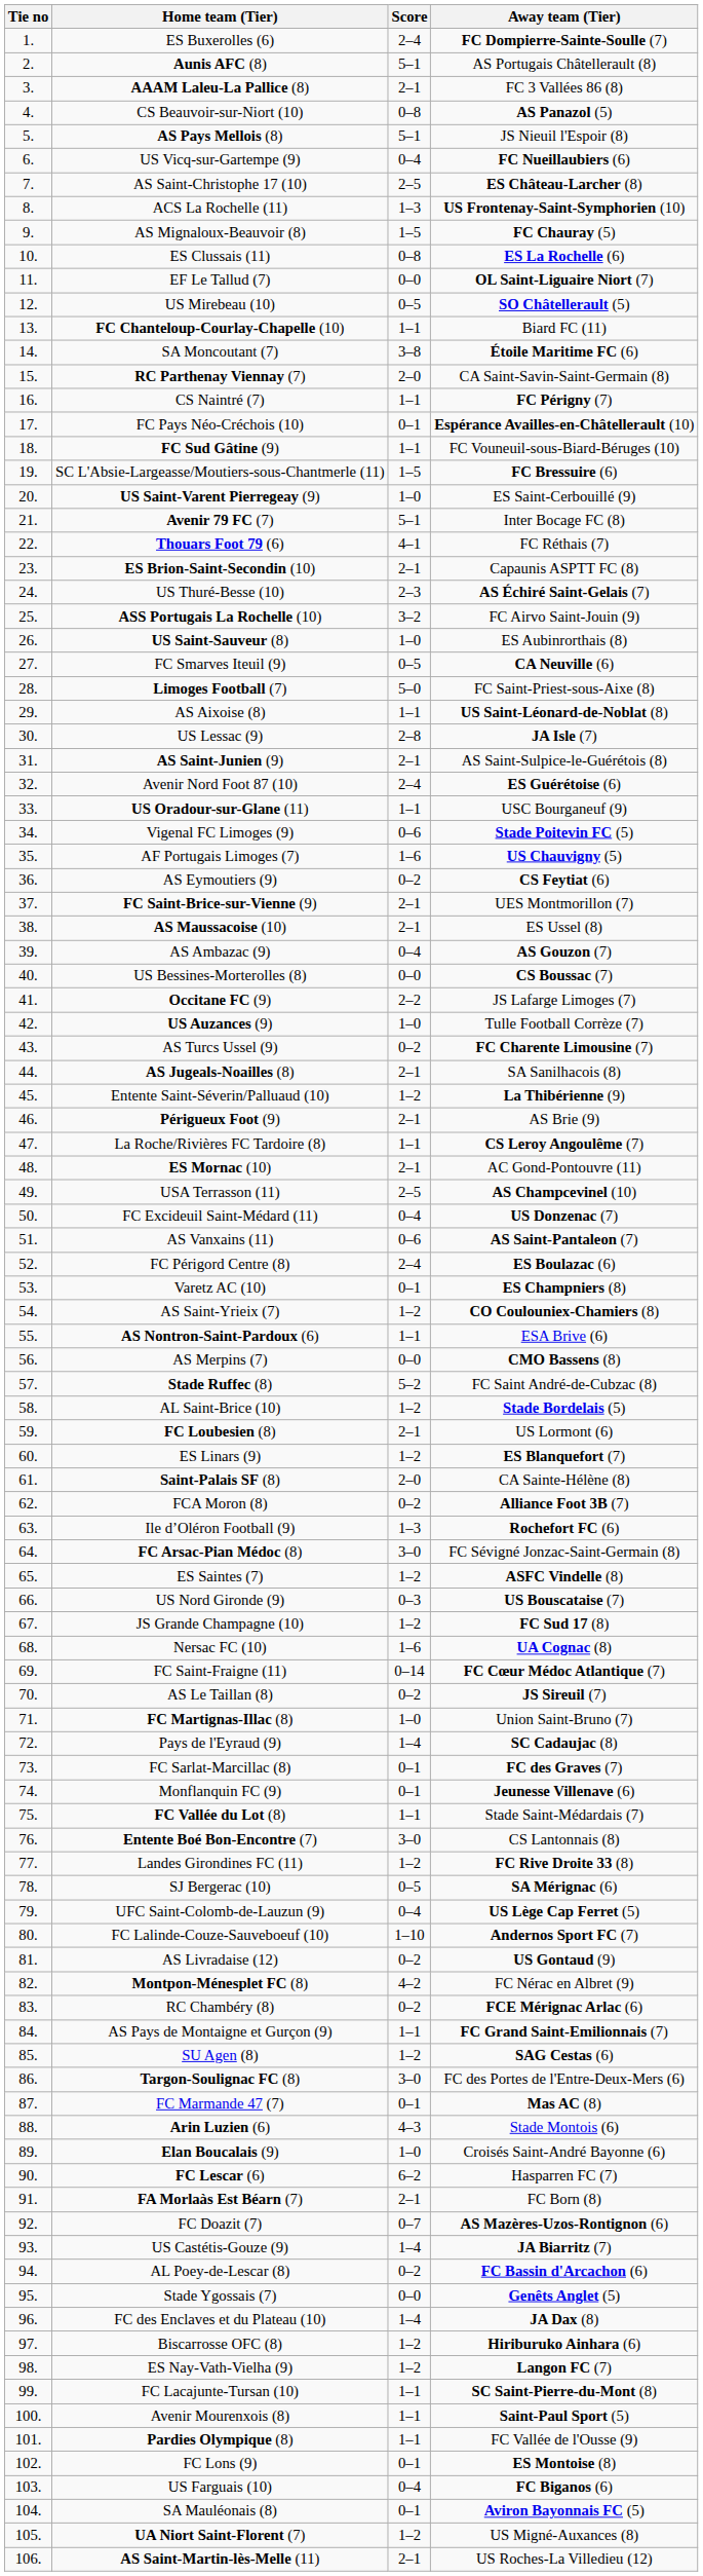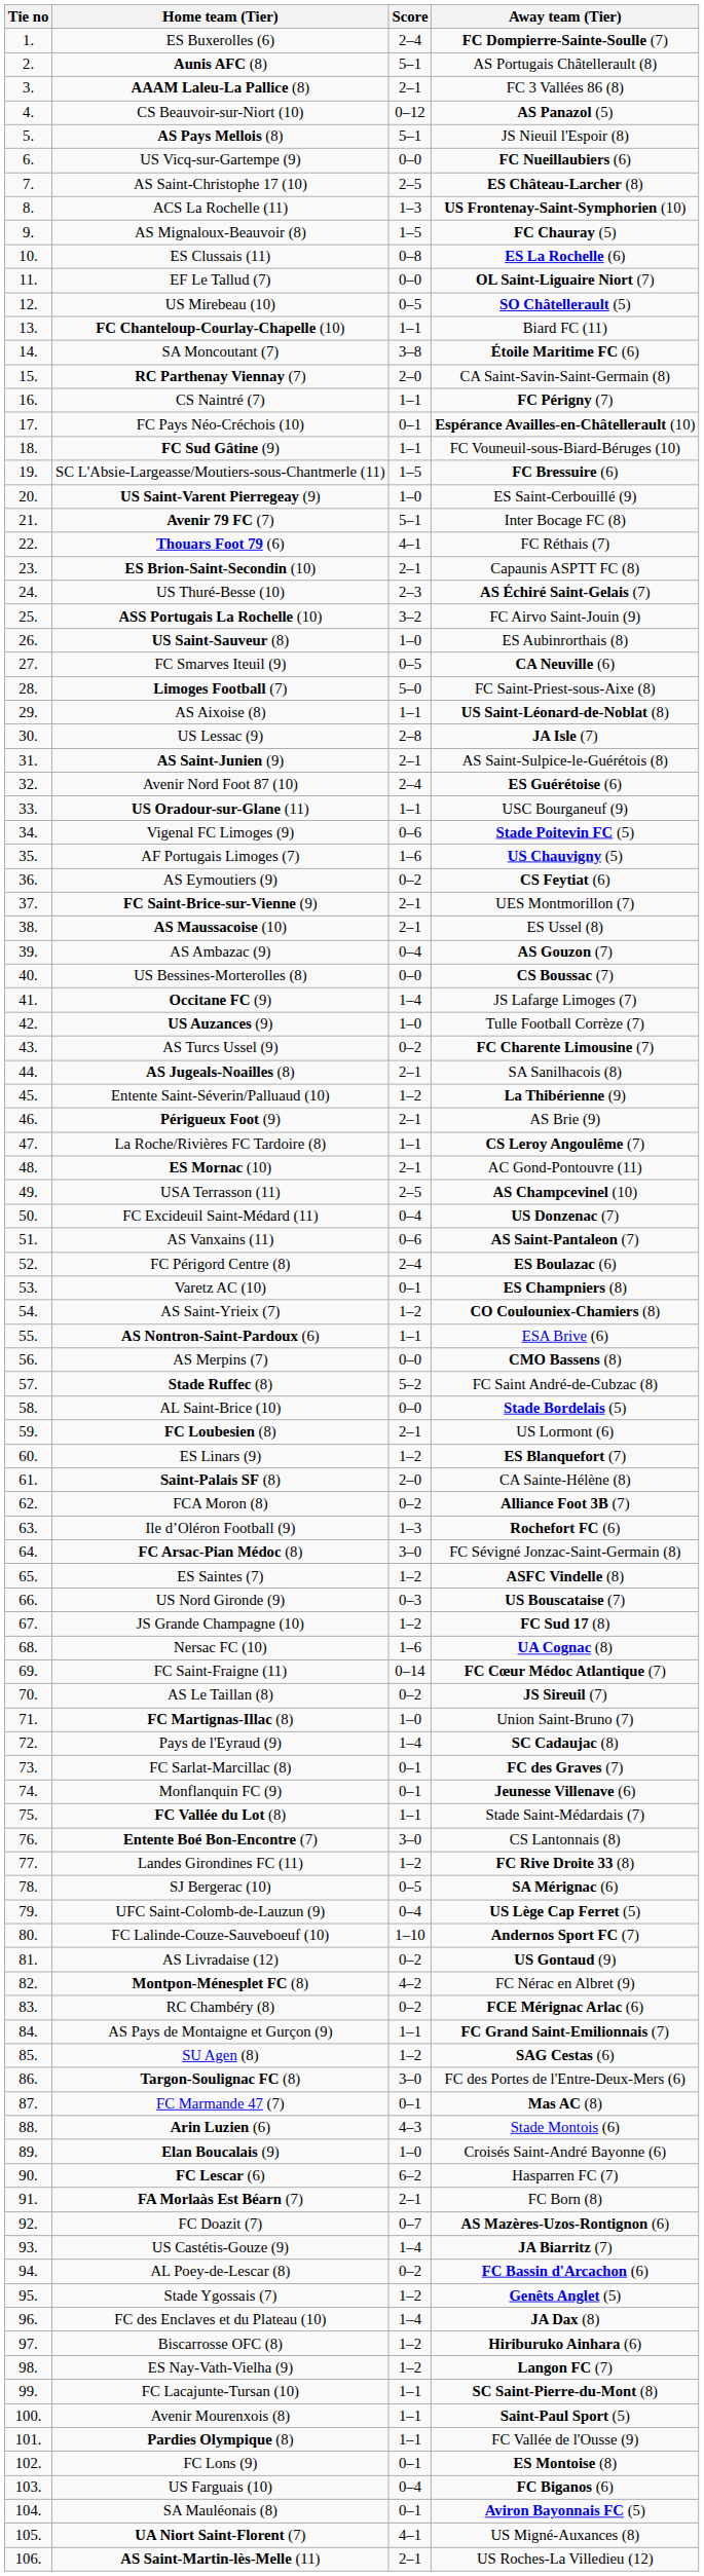 <table class="wikitable" style="text-align: center">
 <tr>
 <th>Tie no</th>
 <th>Home team (Tier)</th>
 <th>Score</th>
 <th>Away team (Tier)</th>
 </tr>
 <tr>
 <td>1.</td>
 <td>ES Buxerolles (6)</td>
 <td>2–4</td>
 <td><strong>FC Dompierre-Sainte-Soulle</strong> (7)</td>
 </tr>
 <tr>
 <td>2.</td>
 <td><strong>Aunis AFC</strong> (8)</td>
 <td>5–1</td>
 <td>AS Portugais Châtellerault (8)</td>
 </tr>
 <tr>
 <td>3.</td>
 <td><strong>AAAM Laleu-La Pallice</strong> (8)</td>
 <td>2–1</td>
 <td>FC 3 Vallées 86 (8)</td>
 </tr>
 <tr>
 <td>4.</td>
 <td>CS Beauvoir-sur-Niort (10)</td>
-<td>0–8</td>
+<td>0–12</td>
 <td><strong>AS Panazol</strong> (5)</td>
 </tr>
 <tr>
 <td>5.</td>
 <td><strong>AS Pays Mellois</strong> (8)</td>
 <td>5–1</td>
 <td>JS Nieuil l'Espoir (8)</td>
 </tr>
 <tr>
 <td>6.</td>
 <td>US Vicq-sur-Gartempe (9)</td>
-<td>0–4</td>
+<td>0–0 </td>
 <td><strong>FC Nueillaubiers</strong> (6)</td>
 </tr>
 <tr>
 <td>7.</td>
 <td>AS Saint-Christophe 17 (10)</td>
 <td>2–5</td>
 <td><strong>ES Château-Larcher</strong> (8)</td>
 </tr>
 <tr>
 <td>8.</td>
 <td>ACS La Rochelle (11)</td>
 <td>1–3</td>
 <td><strong>US Frontenay-Saint-Symphorien</strong> (10)</td>
 </tr>
 <tr>
 <td>9.</td>
 <td>AS Mignaloux-Beauvoir (8)</td>
 <td>1–5</td>
 <td><strong>FC Chauray</strong> (5)</td>
 </tr>
 <tr>
 <td>10.</td>
 <td>ES Clussais (11)</td>
 <td>0–8</td>
 <td><strong><a href='#'>ES La Rochelle</a></strong> (6)</td>
 </tr>
 <tr>
 <td>11.</td>
 <td>EF Le Tallud (7)</td>
 <td>0–0 </td>
 <td><strong>OL Saint-Liguaire Niort</strong> (7)</td>
 </tr>
 <tr>
 <td>12.</td>
 <td>US Mirebeau (10)</td>
 <td>0–5</td>
 <td><strong><a href='#'>SO Châtellerault</a></strong> (5)</td>
 </tr>
 <tr>
 <td>13.</td>
 <td><strong>FC Chanteloup-Courlay-Chapelle</strong> (10)</td>
 <td>1–1 </td>
 <td>Biard FC (11)</td>
 </tr>
 <tr>
 <td>14.</td>
 <td>SA Moncoutant (7)</td>
 <td>3–8</td>
 <td><strong>Étoile Maritime FC</strong> (6)</td>
 </tr>
 <tr>
 <td>15.</td>
 <td><strong>RC Parthenay Viennay</strong> (7)</td>
 <td>2–0</td>
 <td>CA Saint-Savin-Saint-Germain (8)</td>
 </tr>
 <tr>
 <td>16.</td>
 <td>CS Naintré (7)</td>
 <td>1–1 </td>
 <td><strong>FC Périgny</strong> (7)</td>
 </tr>
 <tr>
 <td>17.</td>
 <td>FC Pays Néo-Créchois (10)</td>
 <td>0–1</td>
 <td><strong>Espérance Availles-en-Châtellerault</strong> (10)</td>
 </tr>
 <tr>
 <td>18.</td>
 <td><strong>FC Sud Gâtine</strong> (9)</td>
 <td>1–1 </td>
 <td>FC Vouneuil-sous-Biard-Béruges (10)</td>
 </tr>
 <tr>
 <td>19.</td>
 <td>SC L'Absie-Largeasse/Moutiers-sous-Chantmerle (11)</td>
 <td>1–5</td>
 <td><strong>FC Bressuire</strong> (6)</td>
 </tr>
 <tr>
 <td>20.</td>
 <td><strong>US Saint-Varent Pierregeay</strong> (9)</td>
 <td>1–0</td>
 <td>ES Saint-Cerbouillé (9)</td>
 </tr>
 <tr>
 <td>21.</td>
 <td><strong>Avenir 79 FC</strong> (7)</td>
 <td>5–1</td>
 <td>Inter Bocage FC (8)</td>
 </tr>
 <tr>
 <td>22.</td>
 <td><strong><a href='#'>Thouars Foot 79</a></strong> (6)</td>
 <td>4–1</td>
 <td>FC Réthais (7)</td>
 </tr>
 <tr>
 <td>23.</td>
 <td><strong>ES Brion-Saint-Secondin</strong> (10)</td>
 <td>2–1</td>
 <td>Capaunis ASPTT FC (8)</td>
 </tr>
 <tr>
 <td>24.</td>
 <td>US Thuré-Besse (10)</td>
 <td>2–3</td>
 <td><strong>AS Échiré Saint-Gelais</strong> (7)</td>
 </tr>
 <tr>
 <td>25.</td>
 <td><strong>ASS Portugais La Rochelle</strong> (10)</td>
 <td>3–2</td>
 <td>FC Airvo Saint-Jouin (9)</td>
 </tr>
 <tr>
 <td>26.</td>
 <td><strong>US Saint-Sauveur</strong> (8)</td>
 <td>1–0</td>
 <td>ES Aubinrorthais (8)</td>
 </tr>
 <tr>
 <td>27.</td>
 <td>FC Smarves Iteuil (9)</td>
 <td>0–5</td>
 <td><strong>CA Neuville</strong> (6)</td>
 </tr>
 <tr>
 <td>28.</td>
 <td><strong>Limoges Football</strong> (7)</td>
 <td>5–0</td>
 <td>FC Saint-Priest-sous-Aixe (8)</td>
 </tr>
 <tr>
 <td>29.</td>
 <td>AS Aixoise (8)</td>
 <td>1–1 </td>
 <td><strong>US Saint-Léonard-de-Noblat</strong> (8)</td>
 </tr>
 <tr>
 <td>30.</td>
 <td>US Lessac (9)</td>
 <td>2–8</td>
 <td><strong>JA Isle</strong> (7)</td>
 </tr>
 <tr>
 <td>31.</td>
 <td><strong>AS Saint-Junien</strong> (9)</td>
 <td>2–1</td>
 <td>AS Saint-Sulpice-le-Guérétois (8)</td>
 </tr>
 <tr>
 <td>32.</td>
 <td>Avenir Nord Foot 87 (10)</td>
 <td>2–4</td>
 <td><strong>ES Guérétoise</strong> (6)</td>
 </tr>
 <tr>
 <td>33.</td>
 <td><strong>US Oradour-sur-Glane</strong> (11)</td>
 <td>1–1 </td>
 <td>USC Bourganeuf (9)</td>
 </tr>
 <tr>
 <td>34.</td>
 <td>Vigenal FC Limoges (9)</td>
 <td>0–6</td>
 <td><strong><a href='#'>Stade Poitevin FC</a></strong> (5)</td>
 </tr>
 <tr>
 <td>35.</td>
 <td>AF Portugais Limoges (7)</td>
 <td>1–6</td>
 <td><strong><a href='#'>US Chauvigny</a></strong> (5)</td>
 </tr>
 <tr>
 <td>36.</td>
 <td>AS Eymoutiers (9)</td>
 <td>0–2</td>
 <td><strong>CS Feytiat</strong> (6)</td>
 </tr>
 <tr>
 <td>37.</td>
 <td><strong>FC Saint-Brice-sur-Vienne</strong> (9)</td>
 <td>2–1</td>
 <td>UES Montmorillon (7)</td>
 </tr>
 <tr>
 <td>38.</td>
 <td><strong>AS Maussacoise</strong> (10)</td>
 <td>2–1</td>
 <td>ES Ussel (8)</td>
 </tr>
 <tr>
 <td>39.</td>
 <td>AS Ambazac (9)</td>
 <td>0–4</td>
 <td><strong>AS Gouzon</strong> (7)</td>
 </tr>
 <tr>
 <td>40.</td>
 <td>US Bessines-Morterolles (8)</td>
 <td>0–0 </td>
 <td><strong>CS Boussac</strong> (7)</td>
 </tr>
 <tr>
 <td>41.</td>
 <td><strong>Occitane FC</strong> (9)</td>
-<td>2–2 </td>
+<td>1–4</td>
 <td>JS Lafarge Limoges (7)</td>
 </tr>
 <tr>
 <td>42.</td>
 <td><strong>US Auzances</strong> (9)</td>
 <td>1–0</td>
 <td>Tulle Football Corrèze (7)</td>
 </tr>
 <tr>
 <td>43.</td>
 <td>AS Turcs Ussel (9)</td>
 <td>0–2</td>
 <td><strong>FC Charente Limousine</strong> (7)</td>
 </tr>
 <tr>
 <td>44.</td>
 <td><strong>AS Jugeals-Noailles</strong> (8)</td>
 <td>2–1</td>
 <td>SA Sanilhacois (8)</td>
 </tr>
 <tr>
 <td>45.</td>
 <td>Entente Saint-Séverin/Palluaud (10)</td>
 <td>1–2</td>
 <td><strong>La Thibérienne</strong> (9)</td>
 </tr>
 <tr>
 <td>46.</td>
 <td><strong>Périgueux Foot</strong> (9)</td>
 <td>2–1</td>
 <td>AS Brie (9)</td>
 </tr>
 <tr>
 <td>47.</td>
 <td>La Roche/Rivières FC Tardoire (8)</td>
 <td>1–1 </td>
 <td><strong>CS Leroy Angoulême</strong> (7)</td>
 </tr>
 <tr>
 <td>48.</td>
 <td><strong>ES Mornac</strong> (10)</td>
 <td>2–1</td>
 <td>AC Gond-Pontouvre (11)</td>
 </tr>
 <tr>
 <td>49.</td>
 <td>USA Terrasson (11)</td>
 <td>2–5</td>
 <td><strong>AS Champcevinel</strong> (10)</td>
 </tr>
 <tr>
 <td>50.</td>
 <td>FC Excideuil Saint-Médard (11)</td>
 <td>0–4</td>
 <td><strong>US Donzenac</strong> (7)</td>
 </tr>
 <tr>
 <td>51.</td>
 <td>AS Vanxains (11)</td>
 <td>0–6</td>
 <td><strong>AS Saint-Pantaleon</strong> (7)</td>
 </tr>
 <tr>
 <td>52.</td>
 <td>FC Périgord Centre (8)</td>
 <td>2–4</td>
 <td><strong>ES Boulazac</strong> (6)</td>
 </tr>
 <tr>
 <td>53.</td>
 <td>Varetz AC (10)</td>
 <td>0–1</td>
 <td><strong>ES Champniers</strong> (8)</td>
 </tr>
 <tr>
 <td>54.</td>
 <td>AS Saint-Yrieix (7)</td>
 <td>1–2</td>
 <td><strong>CO Coulouniex-Chamiers</strong> (8)</td>
 </tr>
 <tr>
 <td>55.</td>
 <td><strong>AS Nontron-Saint-Pardoux</strong> (6)</td>
 <td>1–1 </td>
 <td><a href='#'>ESA Brive</a> (6)</td>
 </tr>
 <tr>
 <td>56.</td>
 <td>AS Merpins (7)</td>
 <td>0–0 </td>
 <td><strong>CMO Bassens</strong> (8)</td>
 </tr>
 <tr>
 <td>57.</td>
 <td><strong>Stade Ruffec</strong> (8)</td>
 <td>5–2</td>
 <td>FC Saint André-de-Cubzac (8)</td>
 </tr>
 <tr>
 <td>58.</td>
 <td>AL Saint-Brice (10)</td>
-<td>1–2</td>
+<td>0–0 </td>
 <td><strong><a href='#'>Stade Bordelais</a></strong> (5)</td>
 </tr>
 <tr>
 <td>59.</td>
 <td><strong>FC Loubesien</strong> (8)</td>
 <td>2–1</td>
 <td>US Lormont (6)</td>
 </tr>
 <tr>
 <td>60.</td>
 <td>ES Linars (9)</td>
 <td>1–2</td>
 <td><strong>ES Blanquefort</strong> (7)</td>
 </tr>
 <tr>
 <td>61.</td>
 <td><strong>Saint-Palais SF</strong> (8)</td>
 <td>2–0</td>
 <td>CA Sainte-Hélène (8)</td>
 </tr>
 <tr>
 <td>62.</td>
 <td>FCA Moron (8)</td>
 <td>0–2</td>
 <td><strong>Alliance Foot 3B</strong> (7)</td>
 </tr>
 <tr>
 <td>63.</td>
 <td>Ile d’Oléron Football (9)</td>
 <td>1–3</td>
 <td><strong>Rochefort FC</strong> (6)</td>
 </tr>
 <tr>
 <td>64.</td>
 <td><strong>FC Arsac-Pian Médoc</strong> (8)</td>
 <td>3–0</td>
 <td>FC Sévigné Jonzac-Saint-Germain (8)</td>
 </tr>
 <tr>
 <td>65.</td>
 <td>ES Saintes (7)</td>
 <td>1–2</td>
 <td><strong>ASFC Vindelle</strong> (8)</td>
 </tr>
 <tr>
 <td>66.</td>
 <td>US Nord Gironde (9)</td>
 <td>0–3</td>
 <td><strong>US Bouscataise</strong> (7)</td>
 </tr>
 <tr>
 <td>67.</td>
 <td>JS Grande Champagne (10)</td>
 <td>1–2</td>
 <td><strong>FC Sud 17</strong> (8)</td>
 </tr>
 <tr>
 <td>68.</td>
 <td>Nersac FC (10)</td>
 <td>1–6</td>
 <td><strong><a href='#'>UA Cognac</a></strong> (8)</td>
 </tr>
 <tr>
 <td>69.</td>
 <td>FC Saint-Fraigne (11)</td>
 <td>0–14</td>
 <td><strong>FC Cœur Médoc Atlantique</strong> (7)</td>
 </tr>
 <tr>
 <td>70.</td>
 <td>AS Le Taillan (8)</td>
 <td>0–2</td>
 <td><strong>JS Sireuil</strong> (7)</td>
 </tr>
 <tr>
 <td>71.</td>
 <td><strong>FC Martignas-Illac</strong> (8)</td>
 <td>1–0</td>
 <td>Union Saint-Bruno (7)</td>
 </tr>
 <tr>
 <td>72.</td>
 <td>Pays de l'Eyraud (9)</td>
 <td>1–4</td>
 <td><strong>SC Cadaujac</strong> (8)</td>
 </tr>
 <tr>
 <td>73.</td>
 <td>FC Sarlat-Marcillac (8)</td>
 <td>0–1</td>
 <td><strong>FC des Graves</strong> (7)</td>
 </tr>
 <tr>
 <td>74.</td>
 <td>Monflanquin FC (9)</td>
 <td>0–1</td>
 <td><strong>Jeunesse Villenave</strong> (6)</td>
 </tr>
 <tr>
 <td>75.</td>
 <td><strong>FC Vallée du Lot</strong> (8)</td>
 <td>1–1 </td>
 <td>Stade Saint-Médardais (7)</td>
 </tr>
 <tr>
 <td>76.</td>
 <td><strong>Entente Boé Bon-Encontre</strong> (7)</td>
 <td>3–0</td>
 <td>CS Lantonnais (8)</td>
 </tr>
 <tr>
 <td>77.</td>
 <td>Landes Girondines FC (11)</td>
 <td>1–2</td>
 <td><strong>FC Rive Droite 33</strong> (8)</td>
 </tr>
 <tr>
 <td>78.</td>
 <td>SJ Bergerac (10)</td>
 <td>0–5</td>
 <td><strong>SA Mérignac</strong> (6)</td>
 </tr>
 <tr>
 <td>79.</td>
 <td>UFC Saint-Colomb-de-Lauzun (9)</td>
 <td>0–4</td>
 <td><strong>US Lège Cap Ferret</strong> (5)</td>
 </tr>
 <tr>
 <td>80.</td>
 <td>FC Lalinde-Couze-Sauveboeuf (10)</td>
 <td>1–10</td>
 <td><strong>Andernos Sport FC</strong> (7)</td>
 </tr>
 <tr>
 <td>81.</td>
 <td>AS Livradaise (12)</td>
 <td>0–2</td>
 <td><strong>US Gontaud</strong> (9)</td>
 </tr>
 <tr>
 <td>82.</td>
 <td><strong>Montpon-Ménesplet FC</strong> (8)</td>
 <td>4–2</td>
 <td>FC Nérac en Albret (9)</td>
 </tr>
 <tr>
 <td>83.</td>
 <td>RC Chambéry (8)</td>
 <td>0–2</td>
 <td><strong>FCE Mérignac Arlac</strong> (6)</td>
 </tr>
 <tr>
 <td>84.</td>
 <td>AS Pays de Montaigne et Gurçon (9)</td>
 <td>1–1 </td>
 <td><strong>FC Grand Saint-Emilionnais</strong> (7)</td>
 </tr>
 <tr>
 <td>85.</td>
 <td><a href='#'>SU Agen</a> (8)</td>
 <td>1–2</td>
 <td><strong>SAG Cestas</strong> (6)</td>
 </tr>
 <tr>
 <td>86.</td>
 <td><strong>Targon-Soulignac FC</strong> (8)</td>
 <td>3–0</td>
 <td>FC des Portes de l'Entre-Deux-Mers (6)</td>
 </tr>
 <tr>
 <td>87.</td>
 <td><a href='#'>FC Marmande 47</a> (7)</td>
 <td>0–1</td>
 <td><strong>Mas AC</strong> (8)</td>
 </tr>
 <tr>
 <td>88.</td>
 <td><strong>Arin Luzien</strong> (6)</td>
 <td>4–3</td>
 <td><a href='#'>Stade Montois</a> (6)</td>
 </tr>
 <tr>
 <td>89.</td>
 <td><strong>Elan Boucalais</strong> (9)</td>
 <td>1–0</td>
 <td>Croisés Saint-André Bayonne (6)</td>
 </tr>
 <tr>
 <td>90.</td>
 <td><strong>FC Lescar</strong> (6)</td>
 <td>6–2</td>
 <td>Hasparren FC (7)</td>
 </tr>
 <tr>
 <td>91.</td>
 <td><strong>FA Morlaàs Est Béarn</strong> (7)</td>
 <td>2–1</td>
 <td>FC Born (8)</td>
 </tr>
 <tr>
 <td>92.</td>
 <td>FC Doazit (7)</td>
 <td>0–7</td>
 <td><strong>AS Mazères-Uzos-Rontignon</strong> (6)</td>
 </tr>
 <tr>
 <td>93.</td>
 <td>US Castétis-Gouze (9)</td>
 <td>1–4</td>
 <td><strong>JA Biarritz</strong> (7)</td>
 </tr>
 <tr>
 <td>94.</td>
 <td>AL Poey-de-Lescar (8)</td>
 <td>0–2</td>
 <td><strong><a href='#'>FC Bassin d'Arcachon</a></strong> (6)</td>
 </tr>
 <tr>
 <td>95.</td>
 <td>Stade Ygossais (7)</td>
-<td>0–0 </td>
+<td>1–2</td>
 <td><strong><a href='#'>Genêts Anglet</a></strong> (5)</td>
 </tr>
 <tr>
 <td>96.</td>
 <td>FC des Enclaves et du Plateau (10)</td>
 <td>1–4</td>
 <td><strong>JA Dax</strong> (8)</td>
 </tr>
 <tr>
 <td>97.</td>
 <td>Biscarrosse OFC (8)</td>
 <td>1–2</td>
 <td><strong>Hiriburuko Ainhara</strong> (6)</td>
 </tr>
 <tr>
 <td>98.</td>
 <td>ES Nay-Vath-Vielha (9)</td>
 <td>1–2</td>
 <td><strong>Langon FC</strong> (7)</td>
 </tr>
 <tr>
 <td>99.</td>
 <td>FC Lacajunte-Tursan (10)</td>
 <td>1–1 </td>
 <td><strong>SC Saint-Pierre-du-Mont</strong> (8)</td>
 </tr>
 <tr>
 <td>100.</td>
 <td>Avenir Mourenxois (8)</td>
 <td>1–1 </td>
 <td><strong>Saint-Paul Sport</strong> (5)</td>
 </tr>
 <tr>
 <td>101.</td>
 <td><strong>Pardies Olympique</strong> (8)</td>
 <td>1–1 </td>
 <td>FC Vallée de l'Ousse (9)</td>
 </tr>
 <tr>
 <td>102.</td>
 <td>FC Lons (9)</td>
 <td>0–1</td>
 <td><strong>ES Montoise</strong> (8)</td>
 </tr>
 <tr>
 <td>103.</td>
 <td>US Farguais (10)</td>
 <td>0–4</td>
 <td><strong>FC Biganos</strong> (6)</td>
 </tr>
 <tr>
 <td>104.</td>
 <td>SA Mauléonais (8)</td>
 <td>0–1</td>
 <td><strong><a href='#'>Aviron Bayonnais FC</a></strong> (5)</td>
 </tr>
 <tr>
 <td>105.</td>
 <td><strong>UA Niort Saint-Florent</strong> (7)</td>
-<td>1–2</td>
+<td>4–1</td>
 <td>US Migné-Auxances (8)</td>
 </tr>
 <tr>
 <td>106.</td>
 <td><strong>AS Saint-Martin-lès-Melle</strong> (11)</td>
 <td>2–1</td>
 <td>US Roches-La Villedieu (12)</td>
 </tr>
 </table>
